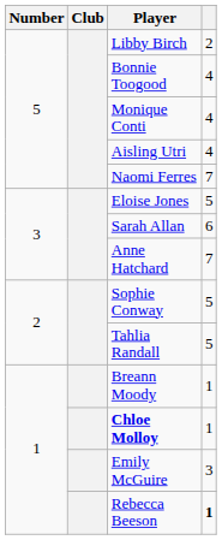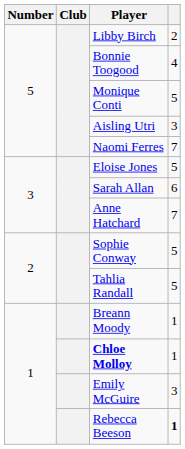 <table class="wikitable plainrowheaders" style="text-align:center; width:35%">
 <tr>
 <th>Number</th>
 <th>Club</th>
 <th>Player</th>
 <th></th>
 </tr>
 <tr>
 <td rowspan=5>5</td>
 <th scope=row rowspan=5></th>
 <td align=left><a href='#'>Libby Birch</a></td>
 <td>2</td>
 </tr>
 <tr>
 <td align=left><a href='#'>Bonnie Toogood</a></td>
 <td>4</td>
 </tr>
 <tr>
 <td align=left><a href='#'>Monique Conti</a></td>
-<td>4</td>
+<td>5</td>
 </tr>
 <tr>
 <td align=left><a href='#'>Aisling Utri</a></td>
-<td>4</td>
+<td>3</td>
 </tr>
 <tr>
 <td align=left><a href='#'>Naomi Ferres</a></td>
 <td>7</td>
 </tr>
 <tr>
 <td rowspan=3>3</td>
 <th scope=row rowspan=3></th>
 <td align=left><a href='#'>Eloise Jones</a></td>
 <td>5</td>
 </tr>
 <tr>
 <td align=left><a href='#'>Sarah Allan</a></td>
 <td>6</td>
 </tr>
 <tr>
 <td align=left><a href='#'>Anne Hatchard</a></td>
 <td>7</td>
 </tr>
 <tr>
 <td rowspan=2>2</td>
 <th scope=row rowspan=2></th>
 <td align=left><a href='#'>Sophie Conway</a></td>
 <td>5</td>
 </tr>
 <tr>
 <td align=left><a href='#'>Tahlia Randall</a></td>
 <td>5</td>
 </tr>
 <tr>
 <td rowspan=4>1</td>
 <th scope=row></th>
 <td align=left><a href='#'>Breann Moody</a></td>
 <td>1</td>
 </tr>
 <tr>
 <th scope=row></th>
 <td align=left><strong><a href='#'>Chloe Molloy</a></strong></td>
 <td>1</td>
 </tr>
 <tr>
 <th scope=row></th>
 <td align=left><a href='#'>Emily McGuire</a></td>
 <td>3</td>
 </tr>
 <tr>
 <th scope=row></th>
 <td align=left><a href='#'>Rebecca Beeson</a></td>
 <td><strong>1</strong></td>
 </tr>
 </table>
